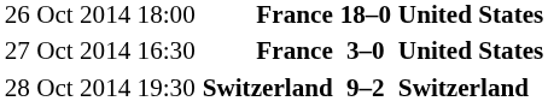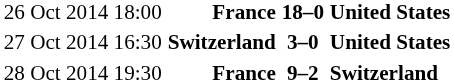 <table style="font-size:90%; margin: 0 auto;">
 <tr>
 <td>26 Oct 2014 18:00</td>
 <td align="right"><strong>France</strong> </td>
 <td align="center"><strong>18–0</strong></td>
 <td> <strong>United States</strong></td>
 </tr>
 <tr>
 <td>27 Oct 2014 16:30</td>
-<td align="right"><strong>France</strong> </td>
+<td align="right"><strong>Switzerland</strong> </td>
 <td align="center"><strong>3–0</strong></td>
 <td> <strong>United States</strong></td>
 </tr>
 <tr>
 <td>28 Oct 2014 19:30</td>
-<td align="right"><strong>Switzerland</strong> </td>
+<td align="right"><strong>France</strong> </td>
 <td align="center"><strong>9–2</strong></td>
 <td> <strong>Switzerland</strong></td>
 </tr>
 <tr>
 </tr>
 </table>
